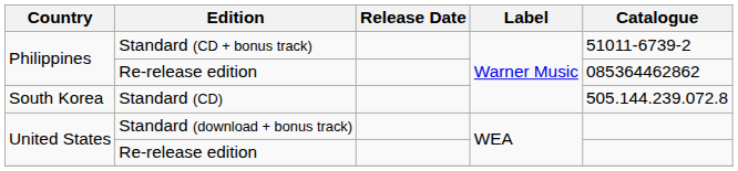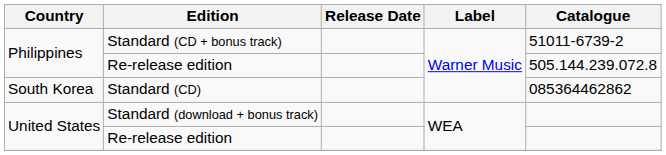 <table class="wikitable">
 <tr>
 <th>Country</th>
 <th>Edition</th>
 <th>Release Date</th>
 <th>Label</th>
 <th>Catalogue</th>
 </tr>
 <tr>
 <td rowspan="2">Philippines</td>
 <td>Standard <small>(CD + bonus track)</small></td>
 <td></td>
 <td rowspan="3"><a href='#'>Warner Music</a></td>
 <td>51011-6739-2</td>
 </tr>
 <tr>
 <td>Re-release edition</td>
 <td></td>
-<td>085364462862</td>
+<td>505.144.239.072.8</td>
 </tr>
 <tr>
 <td>South Korea</td>
 <td>Standard <small>(CD)</small></td>
 <td></td>
-<td>505.144.239.072.8</td>
+<td>085364462862</td>
 </tr>
 <tr>
 <td rowspan="2">United States</td>
 <td>Standard <small>(download + bonus track)</small></td>
 <td></td>
 <td rowspan="2">WEA</td>
 <td></td>
 </tr>
 <tr>
 <td>Re-release edition</td>
 <td></td>
 <td></td>
 </tr>
 <tr>
 </tr>
 </table>
